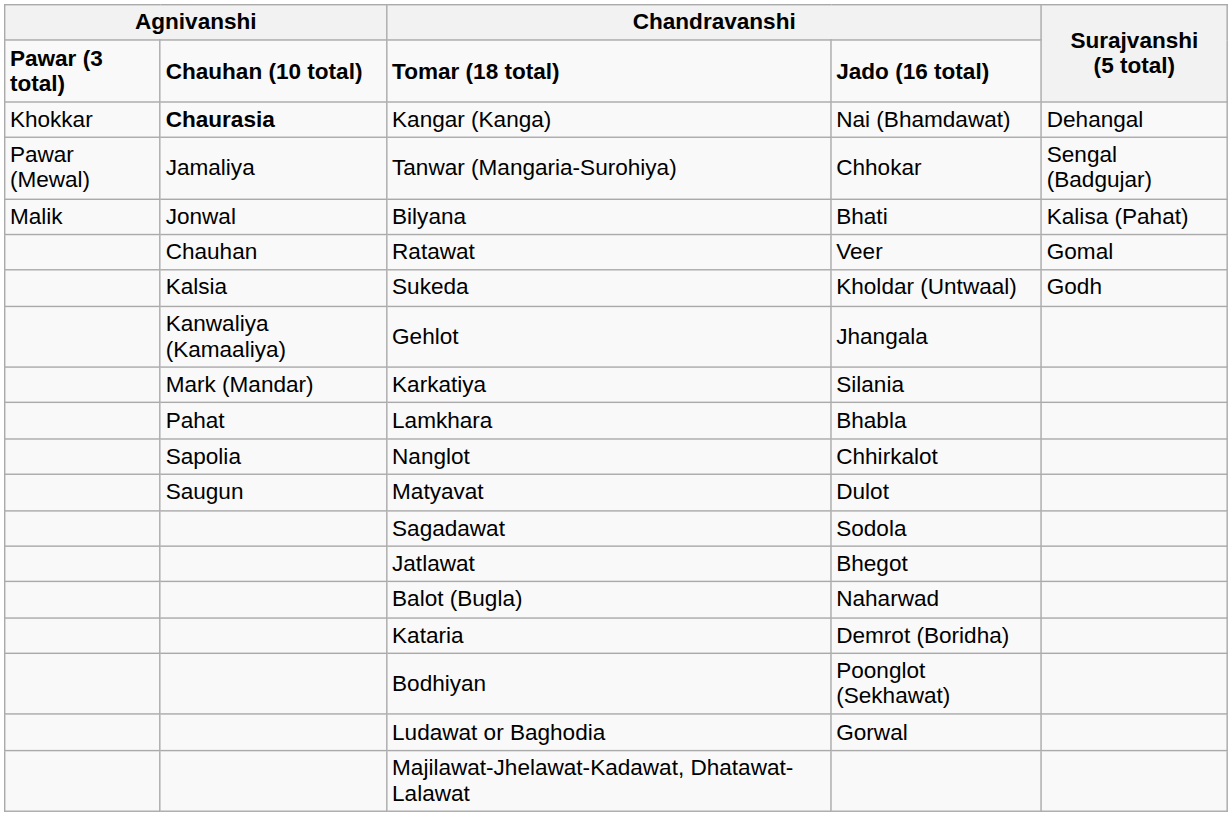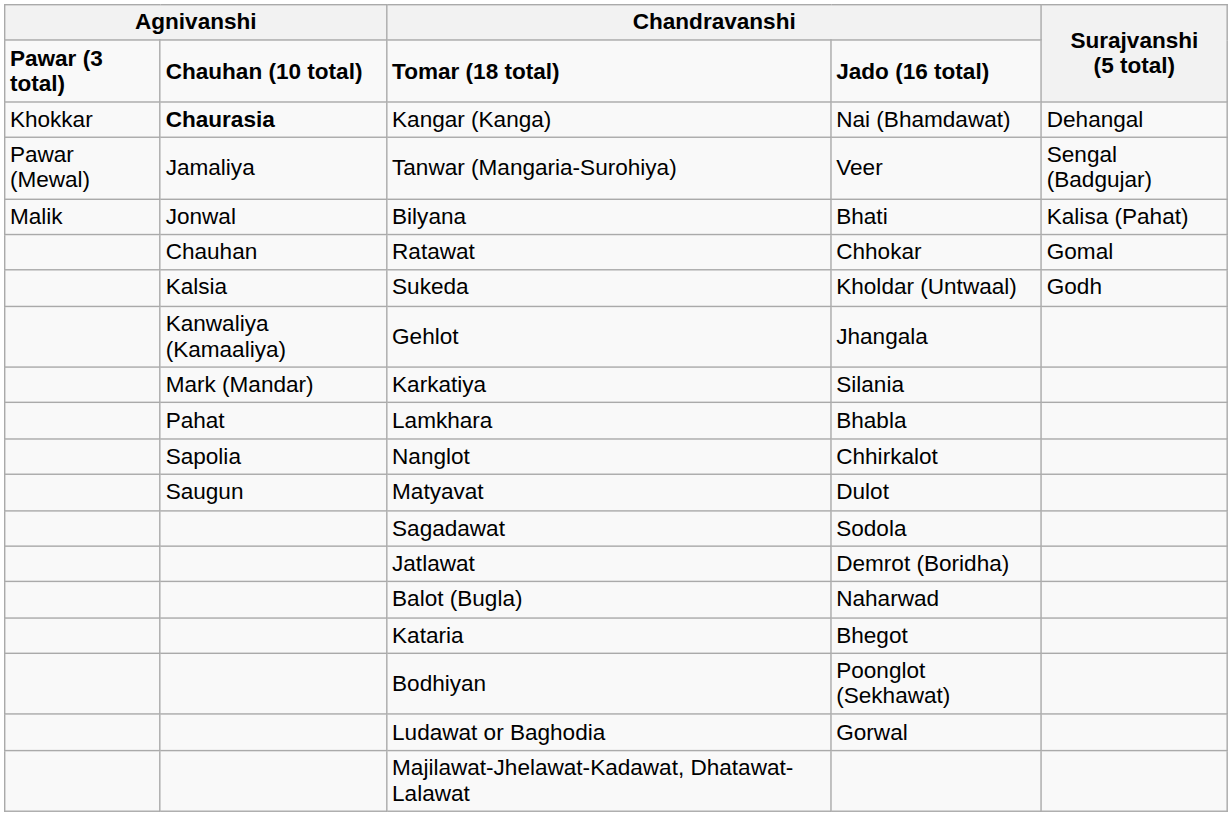 <table class="wikitable">
 <tr>
 <th colspan="2">Agnivanshi</th>
 <th colspan="2">Chandravanshi</th>
 <th rowspan="2">Surajvanshi<br><strong>(5 total)</strong></th>
 </tr>
 <tr>
 <td><strong>Pawar (3 total)</strong></td>
 <td><strong>Chauhan (10 total)</strong></td>
 <td><strong>Tomar (18 total)</strong></td>
 <td><strong>Jado (16 total)</strong></td>
 </tr>
 <tr>
 <td>Khokkar</td>
 <td><strong>Chaurasia</strong></td>
 <td>Kangar (Kanga)</td>
 <td>Nai (Bhamdawat)</td>
 <td>Dehangal</td>
 </tr>
 <tr>
 <td>Pawar (Mewal)</td>
 <td>Jamaliya</td>
 <td>Tanwar (Mangaria-Surohiya)</td>
-<td>Chhokar</td>
+<td>Veer</td>
 <td>Sengal (Badgujar)</td>
 </tr>
 <tr>
 <td>Malik</td>
 <td>Jonwal</td>
 <td>Bilyana</td>
 <td>Bhati</td>
 <td>Kalisa (Pahat)</td>
 </tr>
 <tr>
 <td></td>
 <td>Chauhan</td>
 <td>Ratawat</td>
-<td>Veer</td>
+<td>Chhokar</td>
 <td>Gomal</td>
 </tr>
 <tr>
 <td></td>
 <td>Kalsia</td>
 <td>Sukeda</td>
 <td>Kholdar (Untwaal)</td>
 <td>Godh</td>
 </tr>
 <tr>
 <td></td>
 <td>Kanwaliya (Kamaaliya)</td>
 <td>Gehlot</td>
 <td>Jhangala</td>
 <td></td>
 </tr>
 <tr>
 <td></td>
 <td>Mark (Mandar)</td>
 <td>Karkatiya</td>
 <td>Silania</td>
 <td></td>
 </tr>
 <tr>
 <td></td>
 <td>Pahat</td>
 <td>Lamkhara</td>
 <td>Bhabla</td>
 <td></td>
 </tr>
 <tr>
 <td></td>
 <td>Sapolia</td>
 <td>Nanglot</td>
 <td>Chhirkalot</td>
 <td></td>
 </tr>
 <tr>
 <td></td>
 <td>Saugun</td>
 <td>Matyavat</td>
 <td>Dulot</td>
 <td></td>
 </tr>
 <tr>
 <td></td>
 <td></td>
 <td>Sagadawat</td>
 <td>Sodola</td>
 <td></td>
 </tr>
 <tr>
 <td></td>
 <td></td>
 <td>Jatlawat</td>
-<td>Bhegot</td>
+<td>Demrot (Boridha)</td>
 <td></td>
 </tr>
 <tr>
 <td></td>
 <td></td>
 <td>Balot (Bugla)</td>
 <td>Naharwad</td>
 <td></td>
 </tr>
 <tr>
 <td></td>
 <td></td>
 <td>Kataria</td>
-<td>Demrot (Boridha)</td>
+<td>Bhegot</td>
 <td></td>
 </tr>
 <tr>
 <td></td>
 <td></td>
 <td>Bodhiyan</td>
 <td>Poonglot (Sekhawat)</td>
 <td></td>
 </tr>
 <tr>
 <td></td>
 <td></td>
 <td>Ludawat or Baghodia</td>
 <td>Gorwal</td>
 <td></td>
 </tr>
 <tr>
 <td></td>
 <td></td>
 <td>Majilawat-Jhelawat-Kadawat, Dhatawat-Lalawat</td>
 <td></td>
 <td></td>
 </tr>
 </table>
